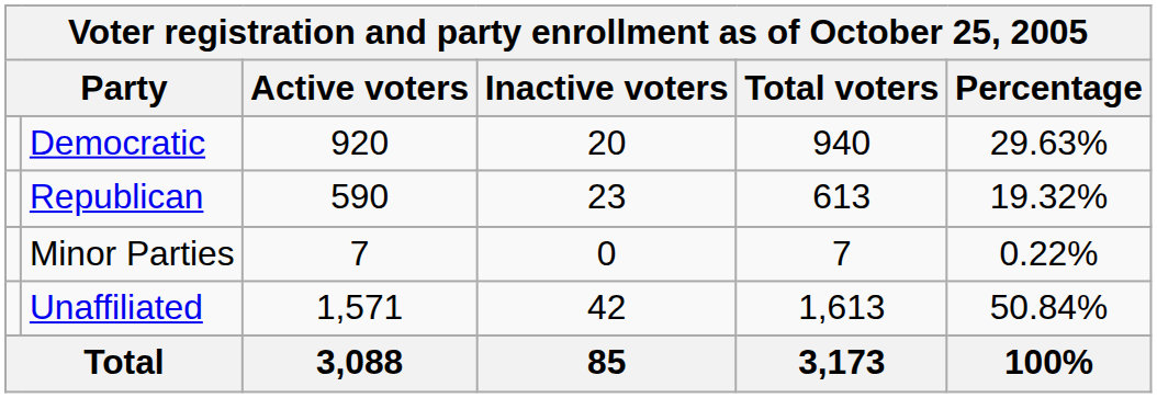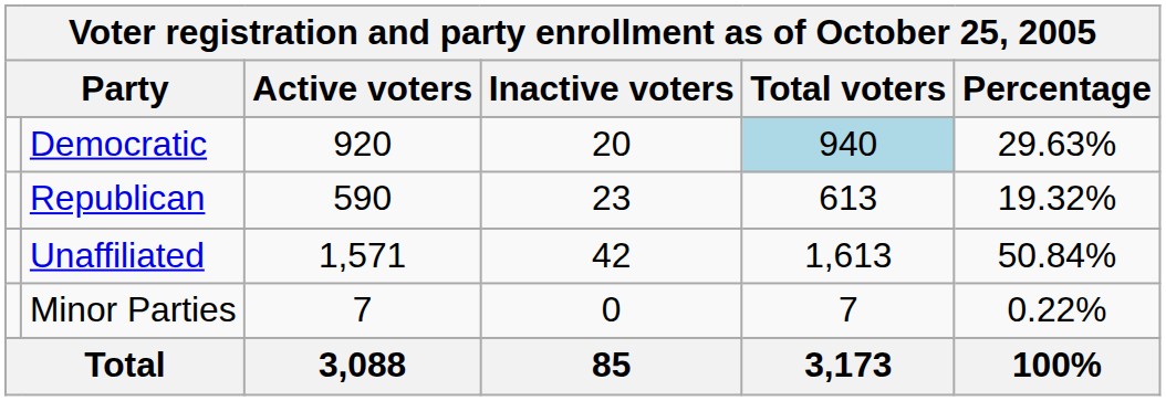 <table class=wikitable>
 <tr>
 <th colspan = 6>Voter registration and party enrollment as of October 25, 2005</th>
 </tr>
 <tr>
 <th colspan = 2>Party</th>
 <th>Active voters</th>
 <th>Inactive voters</th>
 <th>Total voters</th>
 <th>Percentage</th>
 </tr>
 <tr>
 <td></td>
 <td><a href='#'>Democratic</a></td>
 <td align = center>920</td>
 <td align = center>20</td>
-<td align = center>940</td>
+<td align = center style="background: lightblue;">940</td>
 <td align = center>29.63%</td>
 </tr>
 <tr>
 <td></td>
 <td><a href='#'>Republican</a></td>
 <td align = center>590</td>
 <td align = center>23</td>
 <td align = center>613</td>
 <td align = center>19.32%</td>
 </tr>
 <tr>
 <td></td>
+<td><a href='#'>Unaffiliated</a></td>
+<td align = center>1,571</td>
+<td align = center>42</td>
+<td align = center>1,613</td>
+<td align = center>50.84%</td>
+</tr>
+<tr>
+<td></td>
 <td>Minor Parties</td>
 <td align = center>7</td>
 <td align = center>0</td>
 <td align = center>7</td>
 <td align = center>0.22%</td>
-</tr>
-<tr>
-<td></td>
-<td><a href='#'>Unaffiliated</a></td>
-<td align = center>1,571</td>
-<td align = center>42</td>
-<td align = center>1,613</td>
-<td align = center>50.84%</td>
 </tr>
 <tr>
 <th colspan = 2>Total</th>
 <th align = center>3,088</th>
 <th align = center>85</th>
 <th align = center>3,173</th>
 <th align = center>100%</th>
 </tr>
 </table>
